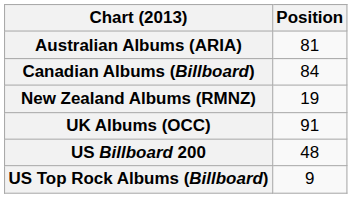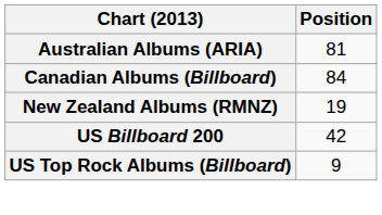 <table class="wikitable sortable plainrowheaders" style="text-align:center">
 <tr>
 <th scope="col">Chart (2013)</th>
 <th scope="col">Position</th>
 </tr>
 <tr>
 <th scope="row">Australian Albums (ARIA)</th>
 <td>81</td>
 </tr>
 <tr>
 <th scope="row">Canadian Albums (<em>Billboard</em>)</th>
 <td>84</td>
 </tr>
 <tr>
 <th scope="row">New Zealand Albums (RMNZ)</th>
 <td>19</td>
 </tr>
 <tr>
-<th scope="row">UK Albums (OCC)</th>
-<td>91</td>
-</tr>
-<tr>
 <th scope="row">US <em>Billboard</em> 200</th>
-<td>48</td>
+<td>42</td>
 </tr>
 <tr>
 <th scope="row">US Top Rock Albums (<em>Billboard</em>)</th>
 <td>9</td>
 </tr>
 </table>
